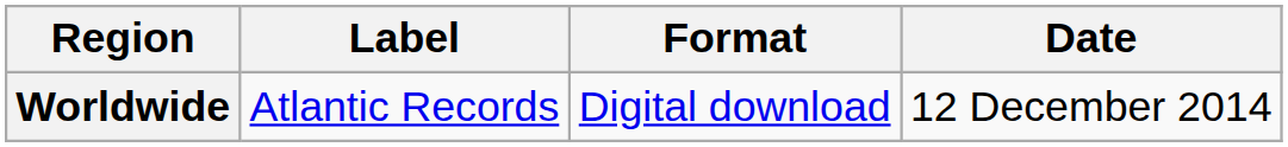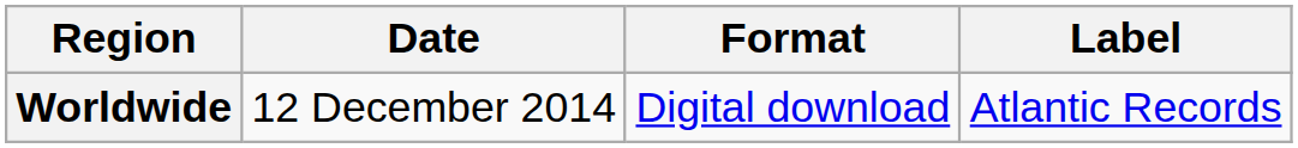 <table class="wikitable plainrowheaders">
 <tr>
 <th scope="col">Region</th>
+<th scope="col">Date</th>
+<th scope="col">Format</th>
 <th scope="col">Label</th>
-<th scope="col">Format</th>
-<th scope="col">Date</th>
 </tr>
 <tr>
 <th scope="row">Worldwide</th>
+<td>12 December 2014</td>
+<td><a href='#'>Digital download</a> </td>
 <td><a href='#'>Atlantic Records</a></td>
-<td><a href='#'>Digital download</a> </td>
-<td>12 December 2014</td>
 </tr>
 </table>
